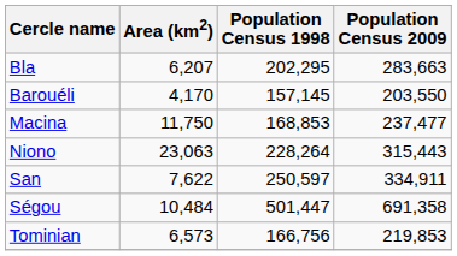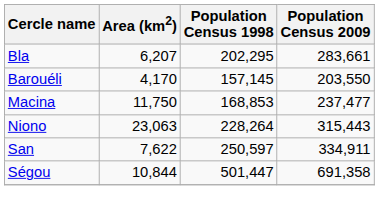 <table class="sortable wikitable">
 <tr>
 <th>Cercle name</th>
 <th>Area (km<sup>2</sup>)</th>
 <th>Population<br>Census 1998</th>
 <th>Population<br>Census 2009</th>
 </tr>
 <tr>
 <td><a href='#'>Bla</a></td>
 <td align="right">6,207</td>
 <td align="right">202,295</td>
-<td align="right">283,663</td>
+<td align="right">283,661</td>
 </tr>
 <tr>
 <td><a href='#'>Barouéli</a></td>
 <td align="right">4,170</td>
 <td align="right">157,145</td>
 <td align="right">203,550</td>
 </tr>
 <tr>
 <td><a href='#'>Macina</a></td>
 <td align="right">11,750</td>
 <td align="right">168,853</td>
 <td align="right">237,477</td>
 </tr>
 <tr>
 <td><a href='#'>Niono</a></td>
 <td align="right">23,063</td>
 <td align="right">228,264</td>
 <td align="right">315,443</td>
 </tr>
 <tr>
 <td><a href='#'>San</a></td>
 <td align="right">7,622</td>
 <td align="right">250,597</td>
 <td align="right">334,911</td>
 </tr>
 <tr>
 <td><a href='#'>Ségou</a></td>
-<td align="right">10,484</td>
+<td align="right">10,844</td>
 <td align="right">501,447</td>
 <td align="right">691,358</td>
 </tr>
 <tr>
-<td><a href='#'>Tominian</a></td>
-<td align="right">6,573</td>
-<td align="right">166,756</td>
-<td align="right">219,853</td>
-</tr>
-<tr>
 </tr>
 </table>
